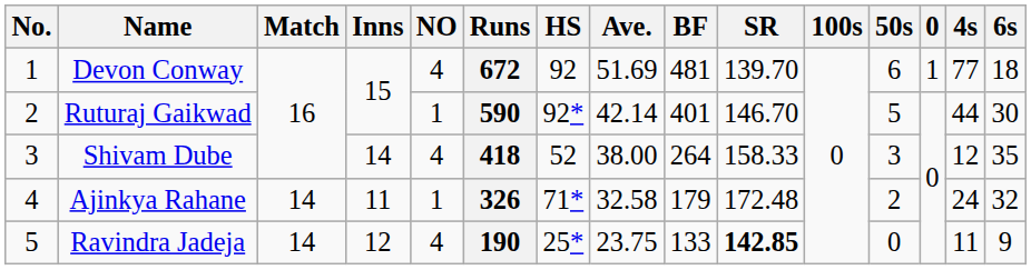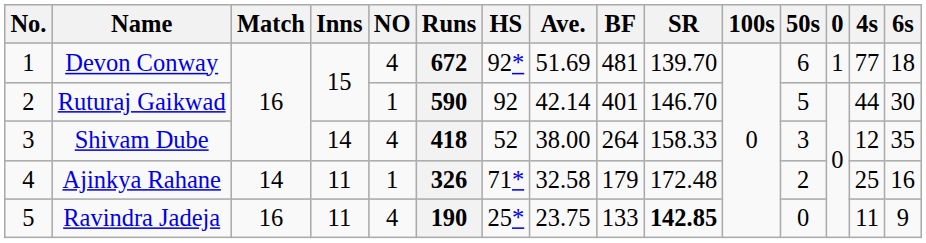 <table class="wikitable sortable" style="text-align: center;">
 <tr>
 <th>No.</th>
 <th>Name</th>
 <th>Match</th>
 <th>Inns</th>
 <th>NO</th>
 <th>Runs</th>
 <th>HS</th>
 <th>Ave.</th>
 <th>BF</th>
 <th>SR</th>
 <th>100s</th>
 <th>50s</th>
 <th>0</th>
 <th>4s</th>
 <th>6s</th>
 </tr>
 <tr>
 <td>1</td>
 <td><a href='#'>Devon Conway</a></td>
 <td rowspan=3>16</td>
 <td rowspan=2>15</td>
 <td>4</td>
 <th>672</th>
-<td>92</td>
+<td>92<a href='#'>*</a></td>
 <td>51.69</td>
 <td>481</td>
 <td>139.70</td>
 <td rowspan=5>0</td>
 <td>6</td>
 <td>1</td>
 <td>77</td>
 <td>18</td>
 </tr>
 <tr>
 <td>2</td>
 <td><a href='#'>Ruturaj Gaikwad</a></td>
 <td>1</td>
 <th>590</th>
-<td>92<a href='#'>*</a></td>
+<td>92</td>
 <td>42.14</td>
 <td>401</td>
 <td>146.70</td>
 <td>5</td>
 <td rowspan=4>0</td>
 <td>44</td>
 <td>30</td>
 </tr>
 <tr>
 <td>3</td>
 <td><a href='#'>Shivam Dube</a></td>
 <td>14</td>
 <td>4</td>
 <th>418</th>
 <td>52</td>
 <td>38.00</td>
 <td>264</td>
 <td>158.33</td>
 <td>3</td>
 <td>12</td>
 <td>35</td>
 </tr>
 <tr>
 <td>4</td>
 <td><a href='#'>Ajinkya Rahane</a></td>
 <td>14</td>
 <td>11</td>
 <td>1</td>
 <th>326</th>
 <td>71<a href='#'>*</a></td>
 <td>32.58</td>
 <td>179</td>
 <td>172.48</td>
 <td>2</td>
-<td>24</td>
-<td>32</td>
+<td>25</td>
+<td>16</td>
 </tr>
 <tr>
 <td>5</td>
 <td><a href='#'>Ravindra Jadeja</a></td>
-<td>14</td>
-<td>12</td>
+<td>16</td>
+<td>11</td>
 <td>4</td>
 <th>190</th>
 <td>25<a href='#'>*</a></td>
 <td>23.75</td>
 <td>133</td>
 <td><strong>142.85</strong></td>
 <td>0</td>
 <td>11</td>
 <td>9</td>
 </tr>
 </table>
